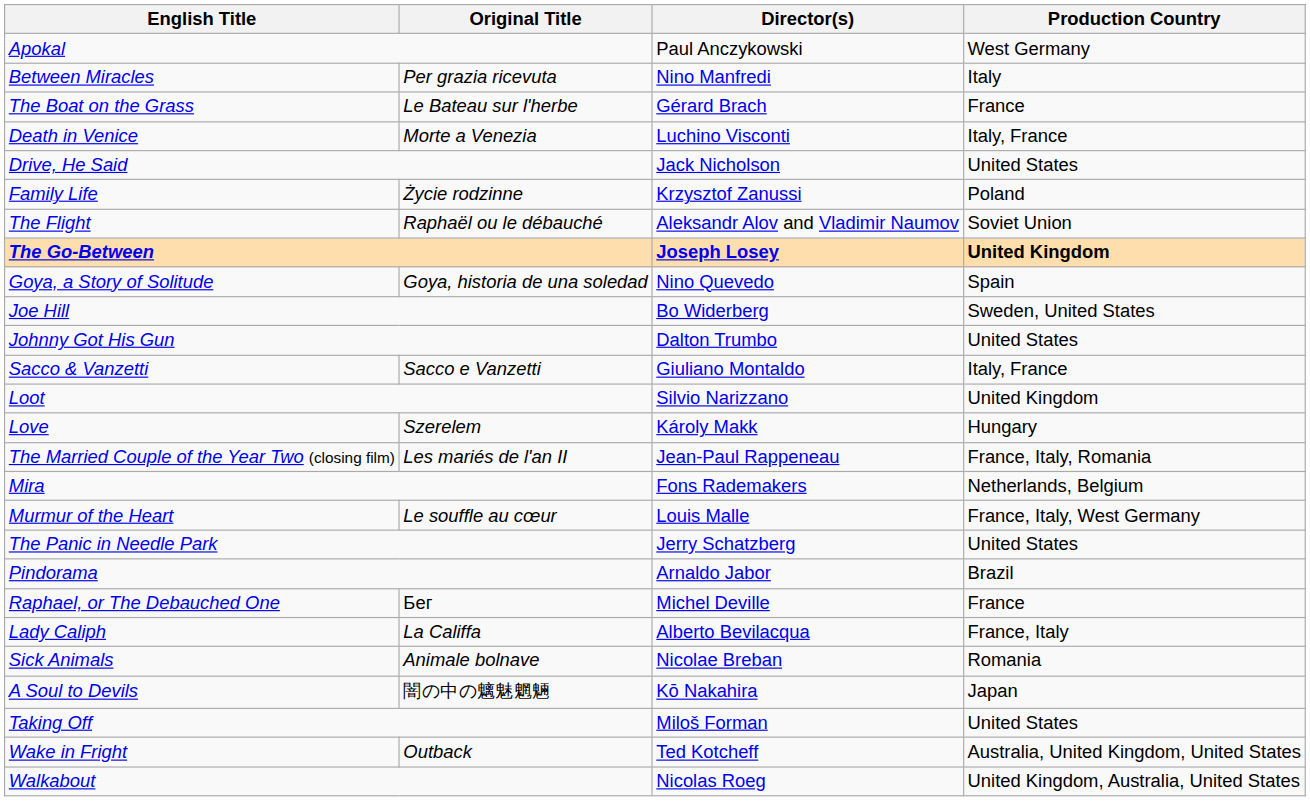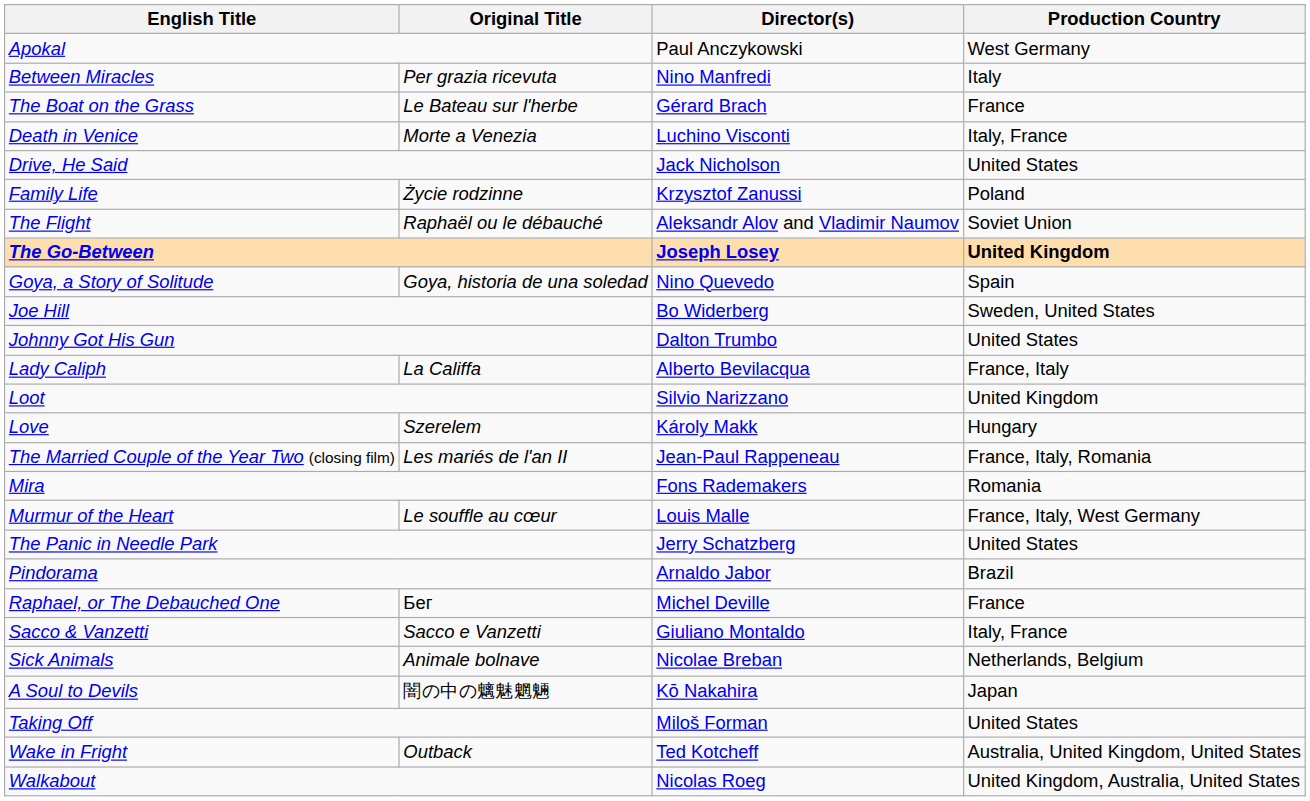 <table class="wikitable">
 <tr>
 <th>English Title</th>
 <th>Original Title</th>
 <th>Director(s)</th>
 <th>Production Country</th>
 </tr>
 <tr>
 <td colspan="2"><em><a href='#'>Apokal</a></em></td>
 <td>Paul Anczykowski</td>
 <td>West Germany</td>
 </tr>
 <tr>
 <td><em><a href='#'>Between Miracles</a></em></td>
 <td><em>Per grazia ricevuta</em></td>
 <td><a href='#'>Nino Manfredi</a></td>
 <td>Italy</td>
 </tr>
 <tr>
 <td><em><a href='#'>The Boat on the Grass</a></em></td>
 <td><em>Le Bateau sur l'herbe</em></td>
 <td><a href='#'>Gérard Brach</a></td>
 <td>France</td>
 </tr>
 <tr>
 <td><em><a href='#'>Death in Venice</a></em></td>
 <td><em>Morte a Venezia</em></td>
 <td><a href='#'>Luchino Visconti</a></td>
 <td>Italy, France</td>
 </tr>
 <tr>
 <td colspan="2"><em><a href='#'>Drive, He Said</a></em></td>
 <td><a href='#'>Jack Nicholson</a></td>
 <td>United States</td>
 </tr>
 <tr>
 <td><em><a href='#'>Family Life</a></em></td>
 <td><em>Życie rodzinne</em></td>
 <td><a href='#'>Krzysztof Zanussi</a></td>
 <td>Poland</td>
 </tr>
 <tr>
 <td><a href='#'><em>The Flight</em></a></td>
 <td><em>Raphaël ou le débauché</em></td>
 <td><a href='#'>Aleksandr Alov</a> and <a href='#'>Vladimir Naumov</a></td>
 <td>Soviet Union</td>
 </tr>
 <tr style="background:#FFDEAD;">
 <td colspan="2"><em><a href='#'><strong>The Go-Between</strong></a></em></td>
 <td><strong><a href='#'>Joseph Losey</a></strong></td>
 <td><strong>United Kingdom</strong></td>
 </tr>
 <tr>
 <td><em><a href='#'>Goya, a Story of Solitude</a></em></td>
 <td><em>Goya, historia de una soledad</em></td>
 <td><a href='#'>Nino Quevedo</a></td>
 <td>Spain</td>
 </tr>
 <tr>
 <td colspan="2"><em><a href='#'>Joe Hill</a></em></td>
 <td><a href='#'>Bo Widerberg</a></td>
 <td>Sweden, United States</td>
 </tr>
 <tr>
 <td colspan="2"><em><a href='#'>Johnny Got His Gun</a></em></td>
 <td><a href='#'>Dalton Trumbo</a></td>
 <td>United States</td>
 </tr>
 <tr>
-<td><em><a href='#'>Sacco & Vanzetti</a></em></td>
-<td><em>Sacco e Vanzetti</em></td>
-<td><a href='#'>Giuliano Montaldo</a></td>
-<td>Italy, France</td>
+<td><em><a href='#'>Lady Caliph</a></em></td>
+<td><em>La Califfa</em></td>
+<td><a href='#'>Alberto Bevilacqua</a></td>
+<td>France, Italy</td>
 </tr>
 <tr>
 <td colspan="2"><em><a href='#'>Loot</a></em></td>
 <td><a href='#'>Silvio Narizzano</a></td>
 <td>United Kingdom</td>
 </tr>
 <tr>
 <td><em><a href='#'>Love</a></em></td>
 <td><em>Szerelem</em></td>
 <td><a href='#'>Károly Makk</a></td>
 <td>Hungary</td>
 </tr>
 <tr>
 <td><em><a href='#'>The Married Couple of the Year Two</a></em> <small>(closing film)</small></td>
 <td><em>Les mariés de l'an II</em></td>
 <td><a href='#'>Jean-Paul Rappeneau</a></td>
 <td>France, Italy, Romania</td>
 </tr>
 <tr>
 <td colspan="2"><em><a href='#'>Mira</a></em></td>
 <td><a href='#'>Fons Rademakers</a></td>
-<td>Netherlands, Belgium</td>
+<td>Romania</td>
 </tr>
 <tr>
 <td><em><a href='#'>Murmur of the Heart</a></em></td>
 <td><em>Le souffle au cœur</em></td>
 <td><a href='#'>Louis Malle</a></td>
 <td>France, Italy, West Germany</td>
 </tr>
 <tr>
 <td colspan="2"><em><a href='#'>The Panic in Needle Park</a></em></td>
 <td><a href='#'>Jerry Schatzberg</a></td>
 <td>United States</td>
 </tr>
 <tr>
 <td colspan="2"><em><a href='#'>Pindorama</a></em></td>
 <td><a href='#'>Arnaldo Jabor</a></td>
 <td>Brazil</td>
 </tr>
 <tr>
 <td><em><a href='#'>Raphael, or The Debauched One</a></em></td>
 <td>Бег</td>
 <td><a href='#'>Michel Deville</a></td>
 <td>France</td>
 </tr>
 <tr>
-<td><em><a href='#'>Lady Caliph</a></em></td>
-<td><em>La Califfa</em></td>
-<td><a href='#'>Alberto Bevilacqua</a></td>
-<td>France, Italy</td>
+<td><em><a href='#'>Sacco & Vanzetti</a></em></td>
+<td><em>Sacco e Vanzetti</em></td>
+<td><a href='#'>Giuliano Montaldo</a></td>
+<td>Italy, France</td>
 </tr>
 <tr>
 <td><em><a href='#'>Sick Animals</a></em></td>
 <td><em>Animale bolnave</em></td>
 <td><a href='#'>Nicolae Breban</a></td>
-<td>Romania</td>
+<td>Netherlands, Belgium</td>
 </tr>
 <tr>
 <td><em><a href='#'>A Soul to Devils</a></em></td>
 <td>闇の中の魑魅魍魎</td>
 <td><a href='#'>Kō Nakahira</a></td>
 <td>Japan</td>
 </tr>
 <tr>
 <td colspan="2"><em><a href='#'>Taking Off</a></em></td>
 <td><a href='#'>Miloš Forman</a></td>
 <td>United States</td>
 </tr>
 <tr>
 <td><em><a href='#'>Wake in Fright</a></em></td>
 <td><em>Outback</em></td>
 <td><a href='#'>Ted Kotcheff</a></td>
 <td>Australia, United Kingdom, United States</td>
 </tr>
 <tr>
 <td colspan="2"><em><a href='#'>Walkabout</a></em></td>
 <td><a href='#'>Nicolas Roeg</a></td>
 <td>United Kingdom, Australia, United States</td>
 </tr>
 </table>
